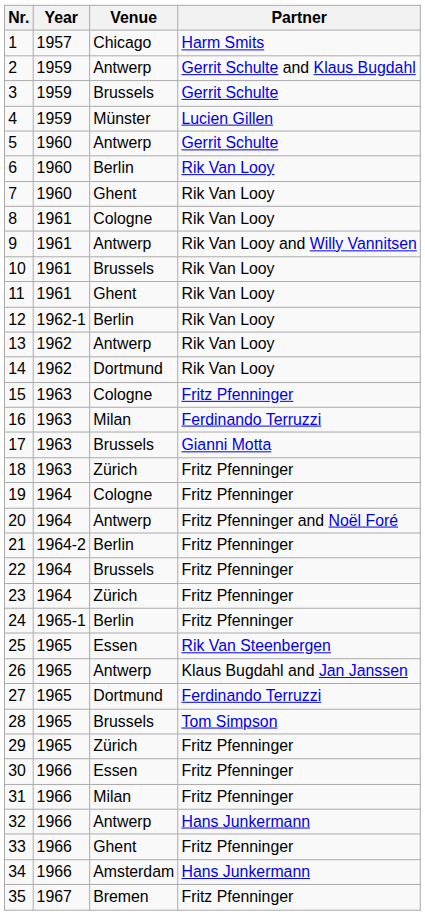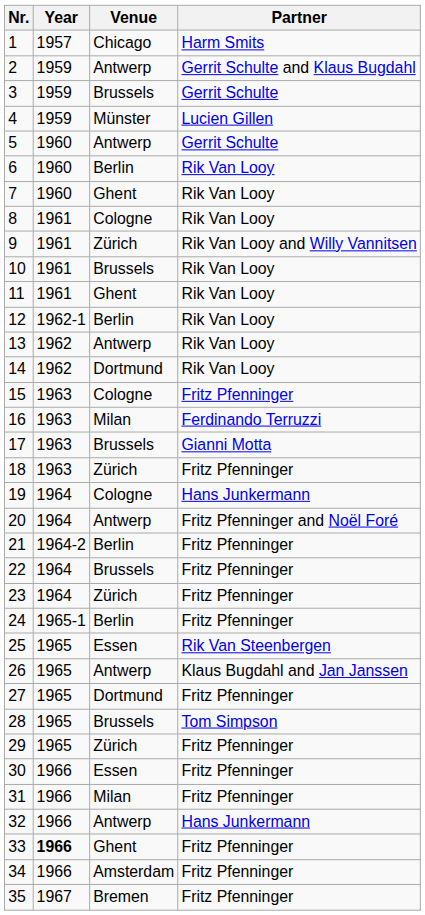 <table class="wikitable" style="float:left; margin-right:0.5em">
 <tr>
 <th>Nr.</th>
 <th>Year</th>
 <th>Venue</th>
 <th>Partner</th>
 </tr>
 <tr>
 <td>1</td>
 <td>1957</td>
 <td>Chicago</td>
 <td><a href='#'>Harm Smits</a></td>
 </tr>
 <tr>
 <td>2</td>
 <td>1959</td>
 <td>Antwerp</td>
 <td><a href='#'>Gerrit Schulte</a> and <a href='#'>Klaus Bugdahl</a></td>
 </tr>
 <tr>
 <td>3</td>
 <td>1959</td>
 <td>Brussels</td>
 <td><a href='#'>Gerrit Schulte</a></td>
 </tr>
 <tr>
 <td>4</td>
 <td>1959</td>
 <td>Münster</td>
 <td><a href='#'>Lucien Gillen</a></td>
 </tr>
 <tr>
 <td>5</td>
 <td>1960</td>
 <td>Antwerp</td>
 <td><a href='#'>Gerrit Schulte</a></td>
 </tr>
 <tr>
 <td>6</td>
 <td>1960</td>
 <td>Berlin</td>
 <td><a href='#'>Rik Van Looy</a></td>
 </tr>
 <tr>
 <td>7</td>
 <td>1960</td>
 <td>Ghent</td>
 <td>Rik Van Looy</td>
 </tr>
 <tr>
 <td>8</td>
 <td>1961</td>
 <td>Cologne</td>
 <td>Rik Van Looy</td>
 </tr>
 <tr>
 <td>9</td>
 <td>1961</td>
-<td>Antwerp</td>
+<td>Zürich</td>
 <td>Rik Van Looy and <a href='#'>Willy Vannitsen</a></td>
 </tr>
 <tr>
 <td>10</td>
 <td>1961</td>
 <td>Brussels</td>
 <td>Rik Van Looy</td>
 </tr>
 <tr>
 <td>11</td>
 <td>1961</td>
 <td>Ghent</td>
 <td>Rik Van Looy</td>
 </tr>
 <tr>
 <td>12</td>
 <td>1962-1</td>
 <td>Berlin</td>
 <td>Rik Van Looy</td>
 </tr>
 <tr>
 <td>13</td>
 <td>1962</td>
 <td>Antwerp</td>
 <td>Rik Van Looy</td>
 </tr>
 <tr>
 <td>14</td>
 <td>1962</td>
 <td>Dortmund</td>
 <td>Rik Van Looy</td>
 </tr>
 <tr>
 <td>15</td>
 <td>1963</td>
 <td>Cologne</td>
 <td><a href='#'>Fritz Pfenninger</a></td>
 </tr>
 <tr>
 <td>16</td>
 <td>1963</td>
 <td>Milan</td>
 <td><a href='#'>Ferdinando Terruzzi</a></td>
 </tr>
 <tr>
 <td>17</td>
 <td>1963</td>
 <td>Brussels</td>
 <td><a href='#'>Gianni Motta</a></td>
 </tr>
 <tr>
 <td>18</td>
 <td>1963</td>
 <td>Zürich</td>
 <td>Fritz Pfenninger</td>
 </tr>
 <tr>
 <td>19</td>
 <td>1964</td>
 <td>Cologne</td>
-<td>Fritz Pfenninger</td>
+<td><a href='#'>Hans Junkermann</a></td>
 </tr>
 <tr>
 <td>20</td>
 <td>1964</td>
 <td>Antwerp</td>
 <td>Fritz Pfenninger and <a href='#'>Noël Foré</a></td>
 </tr>
 <tr>
 <td>21</td>
 <td>1964-2</td>
 <td>Berlin</td>
 <td>Fritz Pfenninger</td>
 </tr>
 <tr>
 <td>22</td>
 <td>1964</td>
 <td>Brussels</td>
 <td>Fritz Pfenninger</td>
 </tr>
 <tr>
 <td>23</td>
 <td>1964</td>
 <td>Zürich</td>
 <td>Fritz Pfenninger</td>
 </tr>
 <tr>
 <td>24</td>
 <td>1965-1</td>
 <td>Berlin</td>
 <td>Fritz Pfenninger</td>
 </tr>
 <tr>
 <td>25</td>
 <td>1965</td>
 <td>Essen</td>
 <td><a href='#'>Rik Van Steenbergen</a></td>
 </tr>
 <tr>
 <td>26</td>
 <td>1965</td>
 <td>Antwerp</td>
 <td>Klaus Bugdahl and <a href='#'>Jan Janssen</a></td>
 </tr>
 <tr>
 <td>27</td>
 <td>1965</td>
 <td>Dortmund</td>
-<td><a href='#'>Ferdinando Terruzzi</a></td>
+<td>Fritz Pfenninger</td>
 </tr>
 <tr>
 <td>28</td>
 <td>1965</td>
 <td>Brussels</td>
 <td><a href='#'>Tom Simpson</a></td>
 </tr>
 <tr>
 <td>29</td>
 <td>1965</td>
 <td>Zürich</td>
 <td>Fritz Pfenninger</td>
 </tr>
 <tr>
 <td>30</td>
 <td>1966</td>
 <td>Essen</td>
 <td>Fritz Pfenninger</td>
 </tr>
 <tr>
 <td>31</td>
 <td>1966</td>
 <td>Milan</td>
 <td>Fritz Pfenninger</td>
 </tr>
 <tr>
 <td>32</td>
 <td>1966</td>
 <td>Antwerp</td>
 <td><a href='#'>Hans Junkermann</a></td>
 </tr>
 <tr>
 <td>33</td>
-<td>1966</td>
+<td><strong>1966</strong></td>
 <td>Ghent</td>
 <td>Fritz Pfenninger</td>
 </tr>
 <tr>
 <td>34</td>
 <td>1966</td>
 <td>Amsterdam</td>
-<td><a href='#'>Hans Junkermann</a></td>
+<td>Fritz Pfenninger</td>
 </tr>
 <tr>
 <td>35</td>
 <td>1967</td>
 <td>Bremen</td>
 <td>Fritz Pfenninger</td>
 </tr>
 </table>
